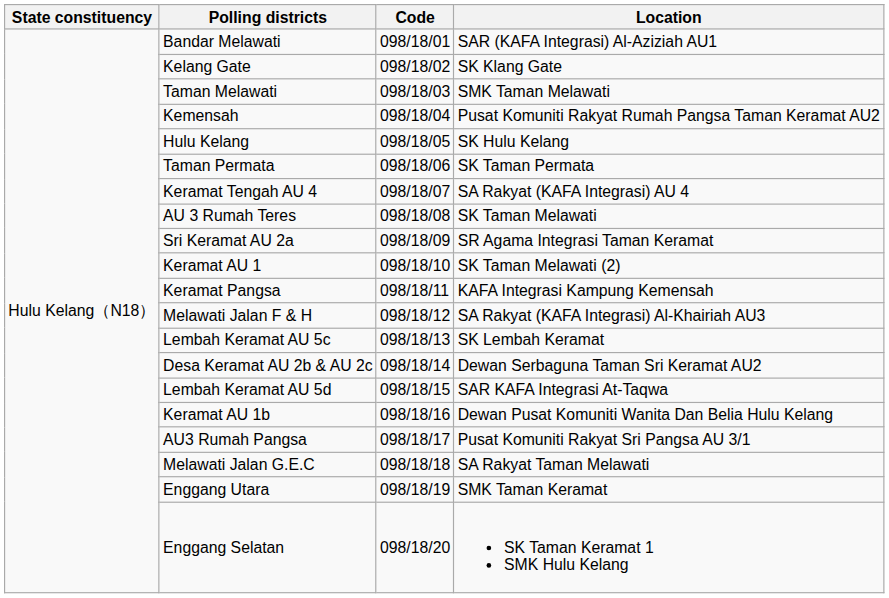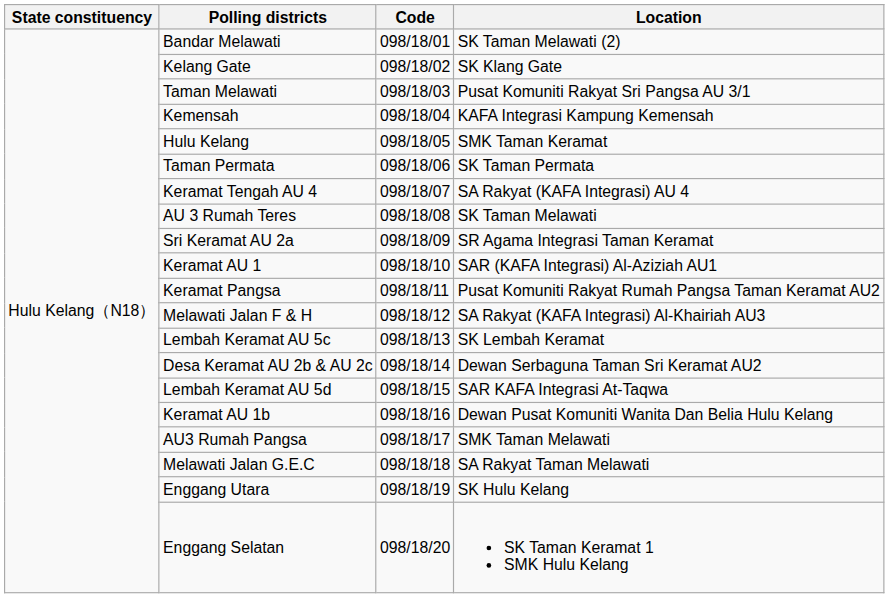 <table class="wikitable sortable mw-collapsible" style="white-space:nowrap;font-size:85%">
 <tr>
 <th>State constituency</th>
 <th>Polling districts</th>
 <th>Code</th>
 <th>Location</th>
 </tr>
 <tr>
 <td rowspan="20">Hulu Kelang（N18）</td>
 <td>Bandar Melawati</td>
 <td>098/18/01</td>
-<td>SAR (KAFA Integrasi) Al-Aziziah AU1</td>
+<td>SK Taman Melawati (2)</td>
 </tr>
 <tr>
 <td>Kelang Gate</td>
 <td>098/18/02</td>
 <td>SK Klang Gate</td>
 </tr>
 <tr>
 <td>Taman Melawati</td>
 <td>098/18/03</td>
-<td>SMK Taman Melawati</td>
+<td>Pusat Komuniti Rakyat Sri Pangsa AU 3/1</td>
 </tr>
 <tr>
 <td>Kemensah</td>
 <td>098/18/04</td>
-<td>Pusat Komuniti Rakyat Rumah Pangsa Taman Keramat AU2</td>
+<td>KAFA Integrasi Kampung Kemensah</td>
 </tr>
 <tr>
 <td>Hulu Kelang</td>
 <td>098/18/05</td>
-<td>SK Hulu Kelang</td>
+<td>SMK Taman Keramat</td>
 </tr>
 <tr>
 <td>Taman Permata</td>
 <td>098/18/06</td>
 <td>SK Taman Permata</td>
 </tr>
 <tr>
 <td>Keramat Tengah AU 4</td>
 <td>098/18/07</td>
 <td>SA Rakyat (KAFA Integrasi) AU 4</td>
 </tr>
 <tr>
 <td>AU 3 Rumah Teres</td>
 <td>098/18/08</td>
 <td>SK Taman Melawati</td>
 </tr>
 <tr>
 <td>Sri Keramat AU 2a</td>
 <td>098/18/09</td>
 <td>SR Agama Integrasi Taman Keramat</td>
 </tr>
 <tr>
 <td>Keramat AU 1</td>
 <td>098/18/10</td>
-<td>SK Taman Melawati (2)</td>
+<td>SAR (KAFA Integrasi) Al-Aziziah AU1</td>
 </tr>
 <tr>
 <td>Keramat Pangsa</td>
 <td>098/18/11</td>
-<td>KAFA Integrasi Kampung Kemensah</td>
+<td>Pusat Komuniti Rakyat Rumah Pangsa Taman Keramat AU2</td>
 </tr>
 <tr>
 <td>Melawati Jalan F & H</td>
 <td>098/18/12</td>
 <td>SA Rakyat (KAFA Integrasi) Al-Khairiah AU3</td>
 </tr>
 <tr>
 <td>Lembah Keramat AU 5c</td>
 <td>098/18/13</td>
 <td>SK Lembah Keramat</td>
 </tr>
 <tr>
 <td>Desa Keramat AU 2b & AU 2c</td>
 <td>098/18/14</td>
 <td>Dewan Serbaguna Taman Sri Keramat AU2</td>
 </tr>
 <tr>
 <td>Lembah Keramat AU 5d</td>
 <td>098/18/15</td>
 <td>SAR KAFA Integrasi At-Taqwa</td>
 </tr>
 <tr>
 <td>Keramat AU 1b</td>
 <td>098/18/16</td>
 <td>Dewan Pusat Komuniti Wanita Dan Belia Hulu Kelang</td>
 </tr>
 <tr>
 <td>AU3 Rumah Pangsa</td>
 <td>098/18/17</td>
-<td>Pusat Komuniti Rakyat Sri Pangsa AU 3/1</td>
+<td>SMK Taman Melawati</td>
 </tr>
 <tr>
 <td>Melawati Jalan G.E.C</td>
 <td>098/18/18</td>
 <td>SA Rakyat Taman Melawati</td>
 </tr>
 <tr>
 <td>Enggang Utara</td>
 <td>098/18/19</td>
-<td>SMK Taman Keramat</td>
+<td>SK Hulu Kelang</td>
 </tr>
 <tr>
 <td>Enggang Selatan</td>
 <td>098/18/20</td>
 <td><br><ul><li>SK Taman Keramat 1</li><li>SMK Hulu Kelang</li></ul></td>
 </tr>
 </table>
